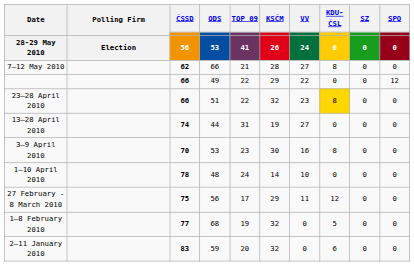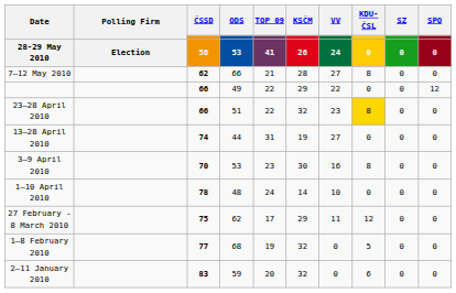 <table class="wikitable" style="text-align:center; font-size:85%; line-height:16px;">
 <tr style="height:42px;">
 <th style="width:90px;" rowspan="2">Date</th>
 <th style="width:150px;" rowspan="2">Polling Firm</th>
 <th><a href='#'><span>ČSSD</span></a></th>
 <th><a href='#'><span>ODS</span></a></th>
 <th><a href='#'><span>TOP 09</span></a></th>
 <th><a href='#'><span>KSČM</span></a></th>
 <th><a href='#'><span>VV</span></a></th>
 <th><a href='#'><span>KDU-ČSL</span></a></th>
 <th><a href='#'><span>SZ</span></a></th>
 <th><a href='#'><span>SPO</span></a></th>
 </tr>
 <tr>
 <th style="color:inherit;background:#F29400; width:40px;"></th>
 <th style="color:inherit;background:#034EA2; width:40px;"></th>
 <th style="color:inherit;background:#6b3362; width:40px;"></th>
 <th style="color:inherit;background:#E00219; width:40px;"></th>
 <th style="color:inherit;background:#00703C; width:40px;"></th>
 <th style="color:inherit;background:#FFCB03; width:40px;"></th>
 <th style="color:inherit;background:#179E1E; width:40px;"></th>
 <th style="color:inherit;background:#960018; width:40px;"></th>
 </tr>
 <tr>
 <th><strong>28-29 May 2010</strong></th>
 <th><strong>Election</strong></th>
 <th style="background:#F29400; width:40px;color:white;"><strong>56</strong></th>
 <th style="background:#034EA2; width:40px;color:white;">53</th>
 <th style="background:#6b3362; width:40px;color:white;">41</th>
 <th style="background:#E00219; width:40px;color:white;">26</th>
 <th style="background:#00703C; width:40px;color:white;">24</th>
 <th style="background:#FFCB03; width:40px;color:white;">0</th>
 <th style="background:#179E1E; width:40px;color:white;">0</th>
 <th style="background:#960018; width:40px;color:white;">0</th>
 </tr>
 <tr>
 <td>7–12 May 2010</td>
 <td></td>
 <td><strong>62</strong></td>
 <td>66</td>
 <td>21</td>
 <td>28</td>
 <td>27</td>
 <td>8</td>
 <td>0</td>
 <td>0</td>
 </tr>
 <tr>
 <td></td>
 <td></td>
 <td><strong>66</strong></td>
 <td>49</td>
 <td>22</td>
 <td>29</td>
 <td>22</td>
 <td>0</td>
 <td>0</td>
 <td>12</td>
 </tr>
 <tr>
 <td>23–28 April 2010</td>
 <td></td>
 <td><strong>66</strong></td>
 <td>51</td>
 <td>22</td>
 <td>32</td>
 <td>23</td>
 <td style="background: gold;">8</td>
 <td>0</td>
 <td>0</td>
 </tr>
 <tr>
 <td>13–28 April 2010</td>
 <td></td>
 <td><strong>74</strong></td>
 <td>44</td>
 <td>31</td>
 <td>19</td>
 <td>27</td>
 <td>0</td>
 <td>0</td>
 <td>0</td>
 </tr>
 <tr>
 <td>3–9 April 2010</td>
 <td></td>
 <td><strong>70</strong></td>
 <td>53</td>
 <td>23</td>
 <td>30</td>
 <td>16</td>
 <td>8</td>
 <td>0</td>
 <td>0</td>
 </tr>
 <tr>
 <td>1–10 April 2010</td>
 <td></td>
 <td><strong>78</strong></td>
 <td>48</td>
 <td>24</td>
 <td>14</td>
 <td>10</td>
 <td>0</td>
 <td>0</td>
 <td>0</td>
 </tr>
 <tr>
 <td>27 February - 8 March 2010</td>
 <td></td>
 <td><strong>75</strong></td>
-<td>56</td>
+<td>62</td>
 <td>17</td>
 <td>29</td>
 <td>11</td>
 <td>12</td>
 <td>0</td>
 <td>0</td>
 </tr>
 <tr>
 <td>1–8 February 2010</td>
 <td></td>
 <td><strong>77</strong></td>
 <td>68</td>
 <td>19</td>
 <td>32</td>
 <td>0</td>
 <td>5</td>
 <td>0</td>
 <td>0</td>
 </tr>
 <tr>
 <td>2–11 January 2010</td>
 <td></td>
 <td><strong>83</strong></td>
 <td>59</td>
 <td>20</td>
 <td>32</td>
 <td>0</td>
 <td>6</td>
 <td>0</td>
 <td>0</td>
 </tr>
 </table>
